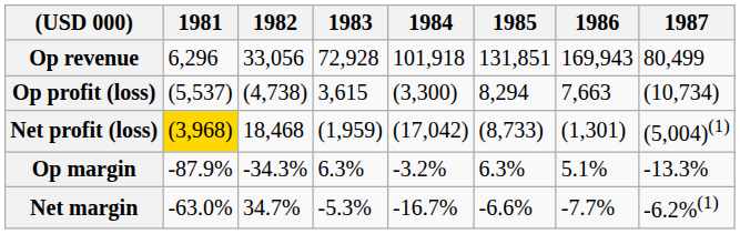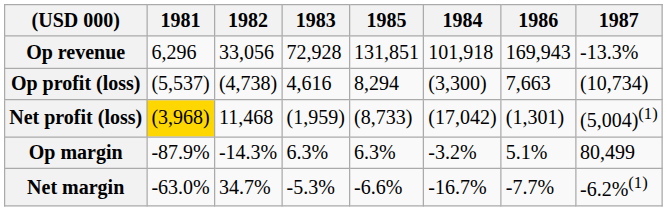 <table class="wikitable plain-row-headers defaultright">
 <tr>
 <th>(USD 000)</th>
 <th>1981</th>
 <th>1982</th>
 <th>1983</th>
+<th>1985</th>
 <th>1984</th>
-<th>1985</th>
 <th>1986</th>
 <th>1987</th>
 </tr>
 <tr>
 <th>Op revenue</th>
 <td>6,296</td>
 <td>33,056</td>
 <td>72,928</td>
+<td>131,851</td>
 <td>101,918</td>
-<td>131,851</td>
 <td>169,943</td>
-<td>80,499</td>
+<td>-13.3%</td>
 </tr>
 <tr>
 <th>Op profit (loss)</th>
 <td>(5,537)</td>
 <td>(4,738)</td>
-<td>3,615</td>
+<td>4,616</td>
+<td>8,294</td>
 <td>(3,300)</td>
-<td>8,294</td>
 <td>7,663</td>
 <td>(10,734)</td>
 </tr>
 <tr>
 <th>Net profit (loss)</th>
 <td style="background: gold;">(3,968)</td>
-<td>18,468</td>
+<td>11,468</td>
 <td>(1,959)</td>
+<td>(8,733)</td>
 <td>(17,042)</td>
-<td>(8,733)</td>
 <td>(1,301)</td>
 <td>(5,004)<sup>(1)</sup></td>
 </tr>
 <tr>
 <th>Op margin</th>
 <td>-87.9%</td>
-<td>-34.3%</td>
+<td>-14.3%</td>
+<td>6.3%</td>
 <td>6.3%</td>
 <td>-3.2%</td>
-<td>6.3%</td>
 <td>5.1%</td>
-<td>-13.3%</td>
+<td>80,499</td>
 </tr>
 <tr>
 <th>Net margin</th>
 <td>-63.0%</td>
 <td>34.7%</td>
 <td>-5.3%</td>
+<td>-6.6%</td>
 <td>-16.7%</td>
-<td>-6.6%</td>
 <td>-7.7%</td>
 <td>-6.2%<sup>(1)</sup></td>
 </tr>
 </table>
